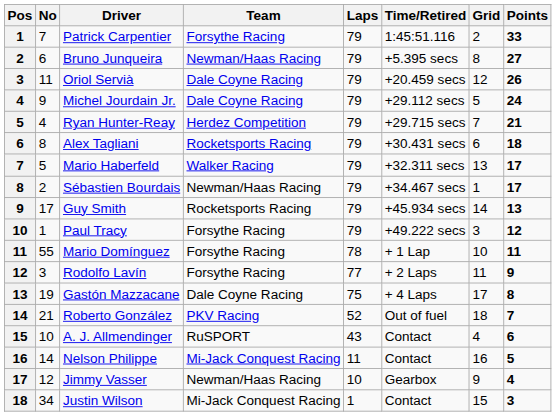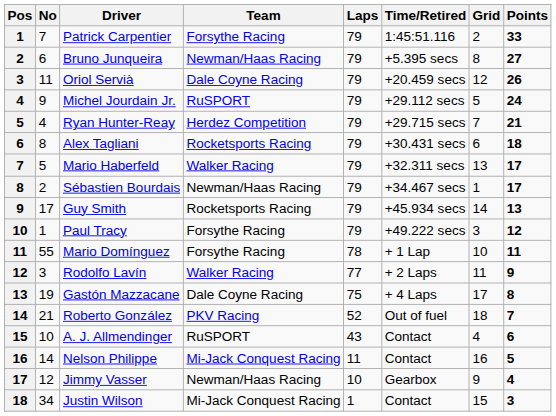 <table class="wikitable" style="font-size:95%;">
 <tr>
 <th>Pos</th>
 <th>No</th>
 <th>Driver</th>
 <th>Team</th>
 <th>Laps</th>
 <th>Time/Retired</th>
 <th>Grid</th>
 <th>Points</th>
 </tr>
 <tr>
 <th>1</th>
 <td>7</td>
 <td> <a href='#'>Patrick Carpentier</a></td>
 <td><a href='#'>Forsythe Racing</a></td>
 <td>79</td>
 <td>1:45:51.116</td>
 <td>2</td>
 <td><strong>33</strong></td>
 </tr>
 <tr>
 <th>2</th>
 <td>6</td>
 <td> <a href='#'>Bruno Junqueira</a></td>
 <td><a href='#'>Newman/Haas Racing</a></td>
 <td>79</td>
 <td>+5.395 secs</td>
 <td>8</td>
 <td><strong>27</strong></td>
 </tr>
 <tr>
 <th>3</th>
 <td>11</td>
 <td> <a href='#'>Oriol Servià</a></td>
 <td><a href='#'>Dale Coyne Racing</a></td>
 <td>79</td>
 <td>+20.459 secs</td>
 <td>12</td>
 <td><strong>26</strong></td>
 </tr>
 <tr>
 <th>4</th>
 <td>9</td>
 <td> <a href='#'>Michel Jourdain Jr.</a></td>
-<td><a href='#'>Dale Coyne Racing</a></td>
+<td><a href='#'>RuSPORT</a></td>
 <td>79</td>
 <td>+29.112 secs</td>
 <td>5</td>
 <td><strong>24</strong></td>
 </tr>
 <tr>
 <th>5</th>
 <td>4</td>
 <td> <a href='#'>Ryan Hunter-Reay</a></td>
 <td><a href='#'>Herdez Competition</a></td>
 <td>79</td>
 <td>+29.715 secs</td>
 <td>7</td>
 <td><strong>21</strong></td>
 </tr>
 <tr>
 <th>6</th>
 <td>8</td>
 <td> <a href='#'>Alex Tagliani</a></td>
 <td><a href='#'>Rocketsports Racing</a></td>
 <td>79</td>
 <td>+30.431 secs</td>
 <td>6</td>
 <td><strong>18</strong></td>
 </tr>
 <tr>
 <th>7</th>
 <td>5</td>
 <td> <a href='#'>Mario Haberfeld</a></td>
 <td><a href='#'>Walker Racing</a></td>
 <td>79</td>
 <td>+32.311 secs</td>
 <td>13</td>
 <td><strong>17</strong></td>
 </tr>
 <tr>
 <th>8</th>
 <td>2</td>
 <td> <a href='#'>Sébastien Bourdais</a></td>
 <td>Newman/Haas Racing</td>
 <td>79</td>
 <td>+34.467 secs</td>
 <td>1</td>
 <td><strong>17</strong></td>
 </tr>
 <tr>
 <th>9</th>
 <td>17</td>
 <td> <a href='#'>Guy Smith</a></td>
 <td>Rocketsports Racing</td>
 <td>79</td>
 <td>+45.934 secs</td>
 <td>14</td>
 <td><strong>13</strong></td>
 </tr>
 <tr>
 <th>10</th>
 <td>1</td>
 <td> <a href='#'>Paul Tracy</a></td>
 <td>Forsythe Racing</td>
 <td>79</td>
 <td>+49.222 secs</td>
 <td>3</td>
 <td><strong>12</strong></td>
 </tr>
 <tr>
 <th>11</th>
 <td>55</td>
 <td> <a href='#'>Mario Domínguez</a></td>
 <td>Forsythe Racing</td>
 <td>78</td>
 <td>+ 1 Lap</td>
 <td>10</td>
 <td><strong>11</strong></td>
 </tr>
 <tr>
 <th>12</th>
 <td>3</td>
 <td> <a href='#'>Rodolfo Lavín</a></td>
-<td>Forsythe Racing</td>
+<td><a href='#'>Walker Racing</a></td>
 <td>77</td>
 <td>+ 2 Laps</td>
 <td>11</td>
 <td><strong>9</strong></td>
 </tr>
 <tr>
 <th>13</th>
 <td>19</td>
 <td> <a href='#'>Gastón Mazzacane</a></td>
 <td>Dale Coyne Racing</td>
 <td>75</td>
 <td>+ 4 Laps</td>
 <td>17</td>
 <td><strong>8</strong></td>
 </tr>
 <tr>
 <th>14</th>
 <td>21</td>
 <td> <a href='#'>Roberto González</a></td>
 <td><a href='#'>PKV Racing</a></td>
 <td>52</td>
 <td>Out of fuel</td>
 <td>18</td>
 <td><strong>7</strong></td>
 </tr>
 <tr>
 <th>15</th>
 <td>10</td>
 <td> <a href='#'>A. J. Allmendinger</a></td>
 <td>RuSPORT</td>
 <td>43</td>
 <td>Contact</td>
 <td>4</td>
 <td><strong>6</strong></td>
 </tr>
 <tr>
 <th>16</th>
 <td>14</td>
 <td> <a href='#'>Nelson Philippe</a></td>
 <td><a href='#'>Mi-Jack Conquest Racing</a></td>
 <td>11</td>
 <td>Contact</td>
 <td>16</td>
 <td><strong>5</strong></td>
 </tr>
 <tr>
 <th>17</th>
 <td>12</td>
 <td> <a href='#'>Jimmy Vasser</a></td>
 <td>Newman/Haas Racing</td>
 <td>10</td>
 <td>Gearbox</td>
 <td>9</td>
 <td><strong>4</strong></td>
 </tr>
 <tr>
 <th>18</th>
 <td>34</td>
 <td> <a href='#'>Justin Wilson</a></td>
 <td>Mi-Jack Conquest Racing</td>
 <td>1</td>
 <td>Contact</td>
 <td>15</td>
 <td><strong>3</strong></td>
 </tr>
 </table>
